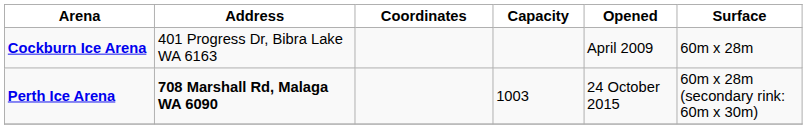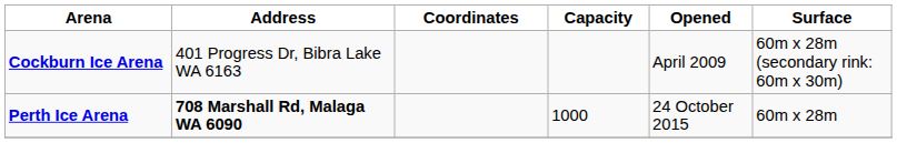 <table class="wikitable">
 <tr>
 <th style="background:white; width:12%">Arena</th>
 <th style="background:white; width:16%">Address</th>
 <th style="background:white; width:10%">Coordinates</th>
 <th style="background:white; width:5%">Capacity</th>
 <th style="background:white; width:7%">Opened</th>
 <th style="background:white; width:10%">Surface</th>
 </tr>
 <tr>
 <td><strong><a href='#'>Cockburn Ice Arena</a></strong></td>
 <td>401 Progress Dr, Bibra Lake WA 6163</td>
 <td></td>
 <td></td>
 <td>April 2009</td>
-<td>60m x 28m</td>
+<td>60m x 28m <br> (secondary rink: 60m x 30m)</td>
 </tr>
 <tr>
 <td><strong><a href='#'>Perth Ice Arena</a></strong></td>
 <td><strong>708 Marshall Rd, Malaga WA 6090</strong></td>
 <td></td>
-<td>1003</td>
+<td>1000</td>
 <td>24 October 2015</td>
-<td>60m x 28m <br> (secondary rink: 60m x 30m)</td>
+<td>60m x 28m</td>
 </tr>
 <tr>
 </tr>
 </table>
